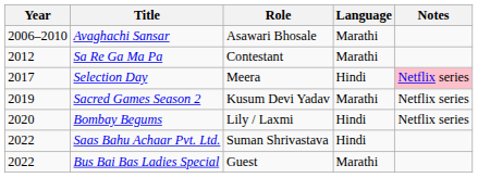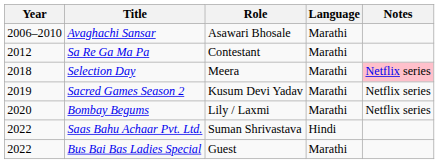 <table class="wikitable sortable">
 <tr>
 <th>Year</th>
 <th>Title</th>
 <th>Role</th>
 <th>Language</th>
 <th>Notes</th>
 </tr>
 <tr>
 <td>2006–2010</td>
 <td><em><a href='#'>Avaghachi Sansar</a></em></td>
 <td>Asawari Bhosale</td>
 <td>Marathi</td>
 <td></td>
 </tr>
 <tr>
 <td>2012</td>
 <td><em><a href='#'>Sa Re Ga Ma Pa</a></em></td>
 <td>Contestant</td>
 <td>Marathi</td>
 <td></td>
 </tr>
 <tr>
-<td>2017</td>
+<td>2018</td>
 <td><em><a href='#'>Selection Day</a></em></td>
 <td>Meera</td>
-<td>Hindi</td>
+<td>Marathi</td>
 <td style="background: pink;"><a href='#'>Netflix</a> series</td>
 </tr>
 <tr>
 <td>2019</td>
 <td><em><a href='#'>Sacred Games Season 2</a></em></td>
 <td>Kusum Devi Yadav</td>
 <td>Marathi</td>
 <td>Netflix series</td>
 </tr>
 <tr>
 <td>2020</td>
 <td><em><a href='#'>Bombay Begums</a></em></td>
 <td>Lily / Laxmi</td>
-<td>Hindi</td>
+<td>Marathi</td>
 <td>Netflix series</td>
 </tr>
 <tr>
 <td>2022</td>
 <td><em><a href='#'>Saas Bahu Achaar Pvt. Ltd.</a></em></td>
 <td>Suman Shrivastava</td>
 <td>Hindi</td>
 <td></td>
 </tr>
 <tr>
 <td>2022</td>
 <td><em><a href='#'>Bus Bai Bas Ladies Special</a></em></td>
 <td>Guest</td>
 <td>Marathi</td>
 </tr>
 </table>
